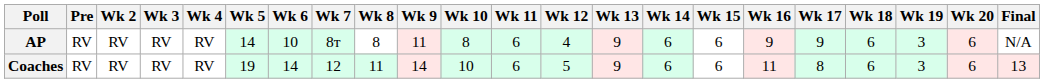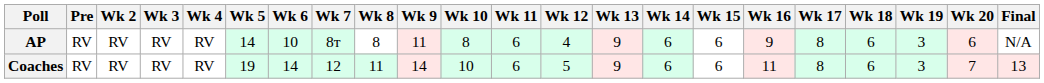 <table class="wikitable" style="white-space:nowrap;text-align:center;">
 <tr>
 <th>Poll</th>
 <th>Pre</th>
 <th>Wk 2</th>
 <th>Wk 3</th>
 <th>Wk 4</th>
 <th>Wk 5</th>
 <th>Wk 6</th>
 <th>Wk 7</th>
 <th>Wk 8</th>
 <th>Wk 9</th>
 <th>Wk 10</th>
 <th>Wk 11</th>
 <th>Wk 12</th>
 <th>Wk 13</th>
 <th>Wk 14</th>
 <th>Wk 15</th>
 <th>Wk 16</th>
 <th>Wk 17</th>
 <th>Wk 18</th>
 <th>Wk 19</th>
 <th>Wk 20</th>
 <th>Final</th>
 </tr>
 <tr>
 <th>AP</th>
 <td style="background:#FFF;">RV</td>
 <td style="background:#FFF;">RV</td>
 <td style="background:#FFF;">RV</td>
 <td style="background:#FFF;">RV</td>
 <td style="background:#D8FFEB;">14</td>
 <td style="background:#D8FFEB;">10</td>
 <td style="background:#D8FFEB;">8т</td>
 <td style="background:#FFF;">8</td>
 <td style="background:#FFE6E6;">11</td>
 <td style="background:#D8FFEB;">8</td>
 <td style="background:#D8FFEB;">6</td>
 <td style="background:#D8FFEB;">4</td>
 <td style="background:#FFE6E6;">9</td>
 <td style="background:#D8FFEB;">6</td>
 <td style="background:#FFF;">6</td>
 <td style="background:#FFE6E6;">9</td>
-<td style="background:#D8FFEB;">9</td>
+<td style="background:#D8FFEB;">8</td>
 <td style="background:#D8FFEB;">6</td>
 <td style="background:#D8FFEB;">3</td>
 <td style="background:#FFE6E6;">6</td>
 <td style="background:#FFF;">N/A</td>
 </tr>
 <tr>
 <th>Coaches</th>
 <td style="background:#FFF;">RV</td>
 <td style="background:#FFF;">RV</td>
 <td style="background:#FFF;">RV</td>
 <td style="background:#FFF;">RV</td>
 <td style="background:#D8FFEB;">19</td>
 <td style="background:#D8FFEB;">14</td>
 <td style="background:#D8FFEB;">12</td>
 <td style="background:#D8FFEB;">11</td>
 <td style="background:#FFE6E6;">14</td>
 <td style="background:#D8FFEB;">10</td>
 <td style="background:#D8FFEB;">6</td>
 <td style="background:#D8FFEB;">5</td>
 <td style="background:#FFE6E6;">9</td>
 <td style="background:#D8FFEB;">6</td>
 <td style="background:#FFF;">6</td>
 <td style="background:#FFE6E6;">11</td>
 <td style="background:#D8FFEB;">8</td>
 <td style="background:#D8FFEB;">6</td>
 <td style="background:#D8FFEB;">3</td>
-<td style="background:#FFE6E6;">6</td>
+<td style="background:#FFE6E6;">7</td>
 <td style="background:#FFE6E6;">13</td>
 </tr>
 </table>
